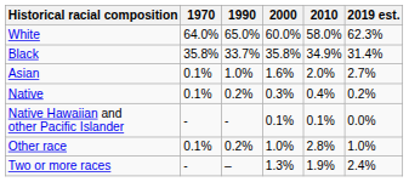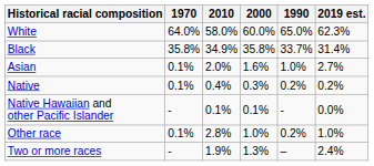 <table class="wikitable sortable mw-collapsed collapsible" style="font-size: 90%;">
 <tr>
 <th>Historical racial composition</th>
 <th>1970</th>
+<th>2010</th>
+<th>2000</th>
 <th>1990</th>
-<th>2000</th>
-<th>2010</th>
 <th>2019 est.</th>
 </tr>
 <tr>
 <td><a href='#'>White</a></td>
 <td>64.0%</td>
+<td>58.0%</td>
+<td>60.0%</td>
 <td>65.0%</td>
-<td>60.0%</td>
-<td>58.0%</td>
 <td>62.3%</td>
 </tr>
 <tr>
 <td><a href='#'>Black</a></td>
 <td>35.8%</td>
+<td>34.9%</td>
+<td>35.8%</td>
 <td>33.7%</td>
-<td>35.8%</td>
-<td>34.9%</td>
 <td>31.4%</td>
 </tr>
 <tr>
 <td><a href='#'>Asian</a></td>
 <td>0.1%</td>
+<td>2.0%</td>
+<td>1.6%</td>
 <td>1.0%</td>
-<td>1.6%</td>
-<td>2.0%</td>
 <td>2.7%</td>
 </tr>
 <tr>
 <td><a href='#'>Native</a></td>
 <td>0.1%</td>
+<td>0.4%</td>
+<td>0.3%</td>
 <td>0.2%</td>
-<td>0.3%</td>
-<td>0.4%</td>
 <td>0.2%</td>
 </tr>
 <tr>
 <td><a href='#'>Native Hawaiian</a> and<br><a href='#'>other Pacific Islander</a></td>
 <td>-</td>
-<td>-</td>
 <td>0.1%</td>
 <td>0.1%</td>
+<td>-</td>
 <td>0.0%</td>
 </tr>
 <tr>
 <td><a href='#'>Other race</a></td>
 <td>0.1%</td>
+<td>2.8%</td>
+<td>1.0%</td>
 <td>0.2%</td>
-<td>1.0%</td>
-<td>2.8%</td>
 <td>1.0%</td>
 </tr>
 <tr>
 <td><a href='#'>Two or more races</a></td>
 <td>-</td>
+<td>1.9%</td>
+<td>1.3%</td>
 <td>–</td>
-<td>1.3%</td>
-<td>1.9%</td>
 <td>2.4%</td>
 </tr>
 </table>
